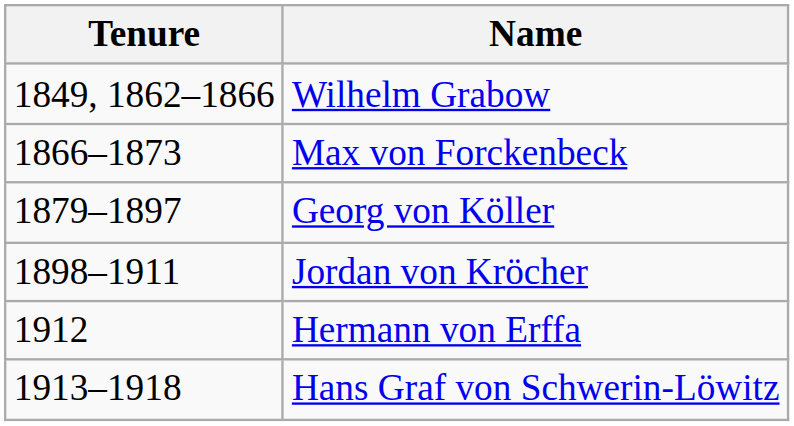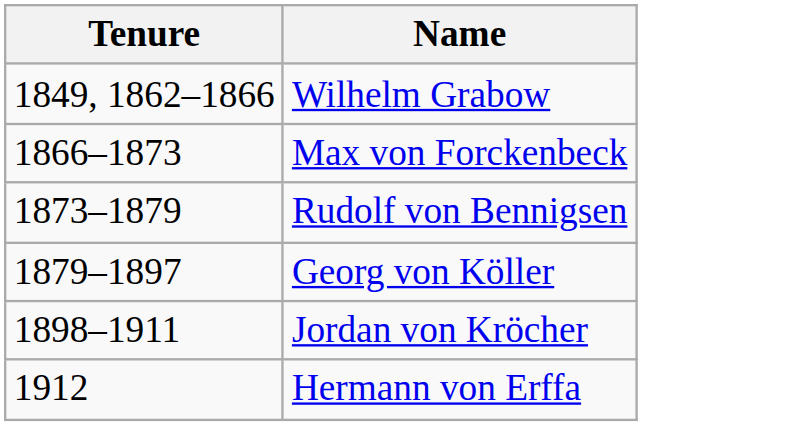 <table class="wikitable">
 <tr>
 <th>Tenure</th>
 <th>Name</th>
 </tr>
 <tr>
 <td>1849, 1862–1866</td>
 <td><a href='#'>Wilhelm Grabow</a></td>
 </tr>
 <tr>
 <td>1866–1873</td>
 <td><a href='#'>Max von Forckenbeck</a></td>
 </tr>
 <tr>
+<td>1873–1879</td>
+<td><a href='#'>Rudolf von Bennigsen</a></td>
+</tr>
+<tr>
 <td>1879–1897</td>
 <td><a href='#'>Georg von Köller</a></td>
 </tr>
 <tr>
 <td>1898–1911</td>
 <td><a href='#'>Jordan von Kröcher</a></td>
 </tr>
 <tr>
 <td>1912</td>
 <td><a href='#'>Hermann von Erffa</a></td>
 </tr>
-<tr>
-<td>1913–1918</td>
-<td><a href='#'>Hans Graf von Schwerin-Löwitz</a></td>
-</tr>
 </table>
